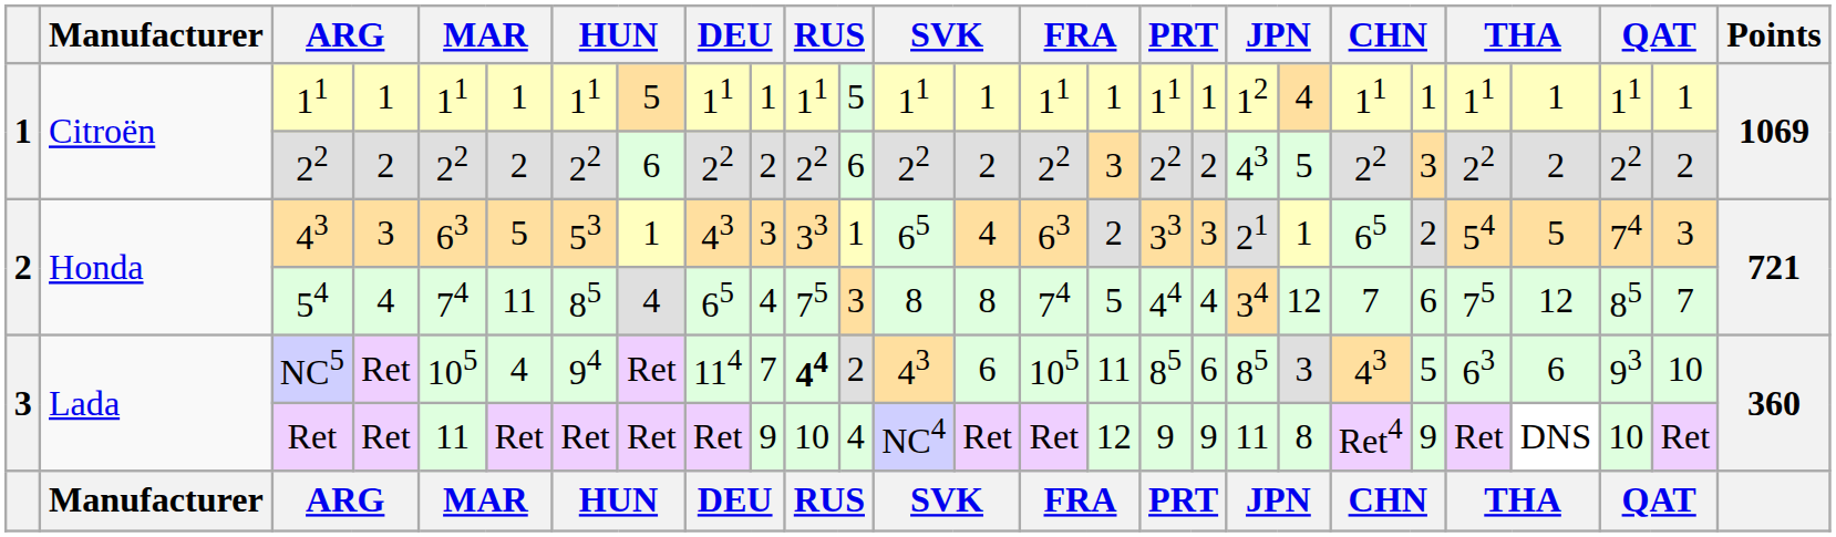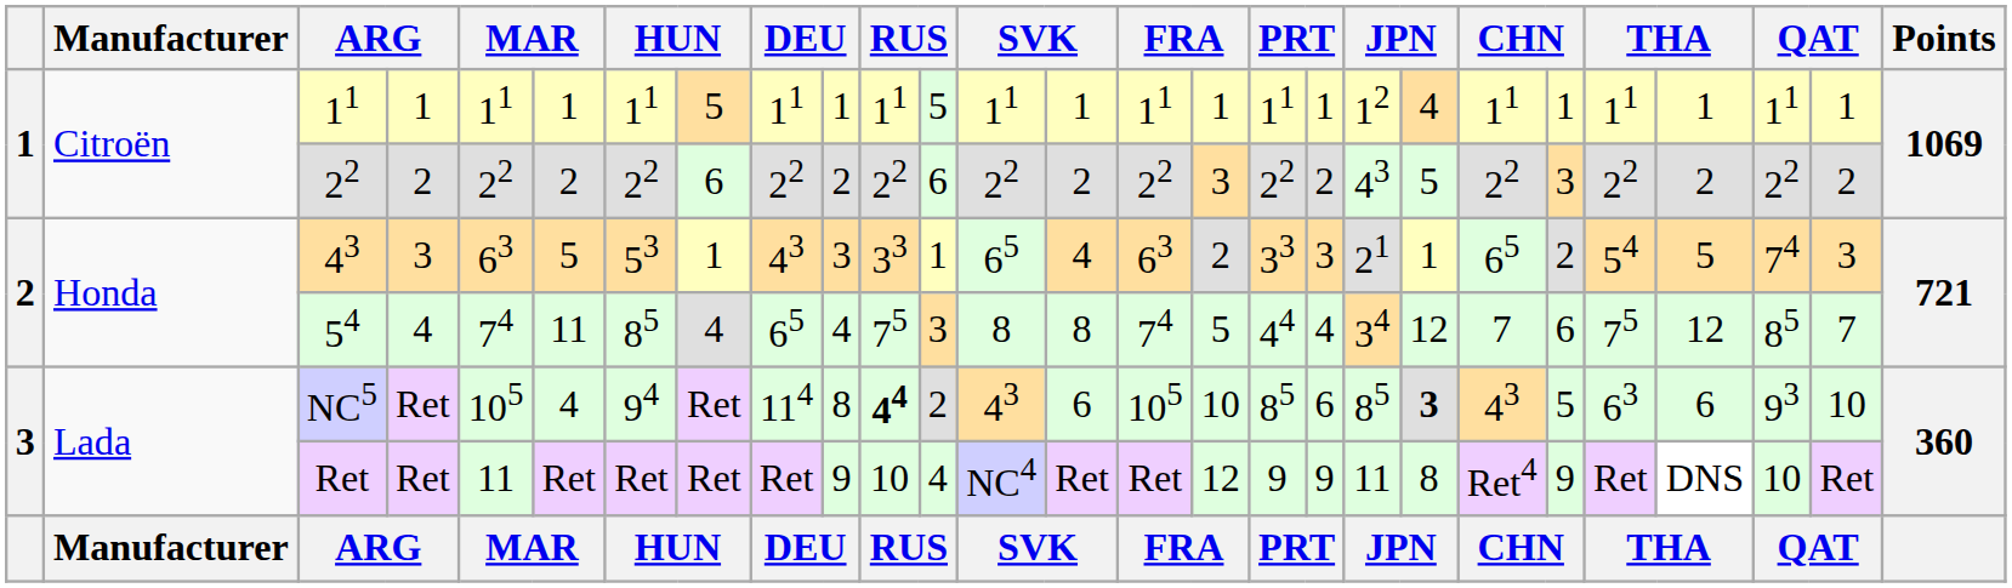 <table align=left| class="wikitable" style="font-size: 85%; text-align: center">
 <tr valign="top">
 <th valign=middle></th>
 <th valign=middle>Manufacturer</th>
 <th colspan=2><a href='#'>ARG</a><br></th>
 <th colspan=2><a href='#'>MAR</a><br></th>
 <th colspan=2><a href='#'>HUN</a><br></th>
 <th colspan=2><a href='#'>DEU</a><br></th>
 <th colspan=2><a href='#'>RUS</a><br></th>
 <th colspan=2><a href='#'>SVK</a><br></th>
 <th colspan=2><a href='#'>FRA</a><br></th>
 <th colspan=2><a href='#'>PRT</a><br></th>
 <th colspan=2><a href='#'>JPN</a><br></th>
 <th colspan=2><a href='#'>CHN</a><br></th>
 <th colspan=2><a href='#'>THA</a><br></th>
 <th colspan=2><a href='#'>QAT</a><br></th>
 <th valign=middle>Points</th>
 </tr>
 <tr>
 <th rowspan=2>1</th>
 <td align=left rowspan=2> <a href='#'>Citroën</a></td>
 <td style="background:#ffffbf;">1<sup>1</sup></td>
 <td style="background:#ffffbf;">1</td>
 <td style="background:#ffffbf;">1<sup>1</sup></td>
 <td style="background:#ffffbf;">1</td>
 <td style="background:#ffffbf;">1<sup>1</sup></td>
 <td style="background:#ffdf9f;">5</td>
 <td style="background:#ffffbf;">1<sup>1</sup></td>
 <td style="background:#ffffbf;">1</td>
 <td style="background:#ffffbf;">1<sup>1</sup></td>
 <td style="background:#dfffdf;">5</td>
 <td style="background:#ffffbf;">1<sup>1</sup></td>
 <td style="background:#ffffbf;">1</td>
 <td style="background:#ffffbf;">1<sup>1</sup></td>
 <td style="background:#ffffbf;">1</td>
 <td style="background:#ffffbf;">1<sup>1</sup></td>
 <td style="background:#ffffbf;">1</td>
 <td style="background:#ffffbf;">1<sup>2</sup></td>
 <td style="background:#ffdf9f;">4</td>
 <td style="background:#ffffbf;">1<sup>1</sup></td>
 <td style="background:#ffffbf;">1</td>
 <td style="background:#ffffbf;">1<sup>1</sup></td>
 <td style="background:#ffffbf;">1</td>
 <td style="background:#ffffbf;">1<sup>1</sup></td>
 <td style="background:#ffffbf;">1</td>
 <th rowspan=2>1069</th>
 </tr>
 <tr>
 <td style="background:#dfdfdf;">2<sup>2</sup></td>
 <td style="background:#dfdfdf;">2</td>
 <td style="background:#dfdfdf;">2<sup>2</sup></td>
 <td style="background:#dfdfdf;">2</td>
 <td style="background:#dfdfdf;">2<sup>2</sup></td>
 <td style="background:#dfffdf;">6</td>
 <td style="background:#dfdfdf;">2<sup>2</sup></td>
 <td style="background:#dfdfdf;">2</td>
 <td style="background:#dfdfdf;">2<sup>2</sup></td>
 <td style="background:#dfffdf;">6</td>
 <td style="background:#dfdfdf;">2<sup>2</sup></td>
 <td style="background:#dfdfdf;">2</td>
 <td style="background:#dfdfdf;">2<sup>2</sup></td>
 <td style="background:#ffdf9f;">3</td>
 <td style="background:#dfdfdf;">2<sup>2</sup></td>
 <td style="background:#dfdfdf;">2</td>
 <td style="background:#dfffdf;">4<sup>3</sup></td>
 <td style="background:#dfffdf;">5</td>
 <td style="background:#dfdfdf;">2<sup>2</sup></td>
 <td style="background:#ffdf9f;">3</td>
 <td style="background:#dfdfdf;">2<sup>2</sup></td>
 <td style="background:#dfdfdf;">2</td>
 <td style="background:#dfdfdf;">2<sup>2</sup></td>
 <td style="background:#dfdfdf;">2</td>
 </tr>
 <tr>
 <th rowspan=2>2</th>
 <td align=left rowspan=2> <a href='#'>Honda</a></td>
 <td style="background:#ffdf9f;">4<sup>3</sup></td>
 <td style="background:#ffdf9f;">3</td>
 <td style="background:#ffdf9f;">6<sup>3</sup></td>
 <td style="background:#ffdf9f;">5</td>
 <td style="background:#ffdf9f;">5<sup>3</sup></td>
 <td style="background:#ffffbf;">1</td>
 <td style="background:#ffdf9f;">4<sup>3</sup></td>
 <td style="background:#ffdf9f;">3</td>
 <td style="background:#ffdf9f;">3<sup>3</sup></td>
 <td style="background:#ffffbf;">1</td>
 <td style="background:#dfffdf;">6<sup>5</sup></td>
 <td style="background:#ffdf9f;">4</td>
 <td style="background:#ffdf9f;">6<sup>3</sup></td>
 <td style="background:#dfdfdf;">2</td>
 <td style="background:#ffdf9f;">3<sup>3</sup></td>
 <td style="background:#ffdf9f;">3</td>
 <td style="background:#dfdfdf;">2<sup>1</sup></td>
 <td style="background:#ffffbf;">1</td>
 <td style="background:#dfffdf;">6<sup>5</sup></td>
 <td style="background:#dfdfdf;">2</td>
 <td style="background:#ffdf9f;">5<sup>4</sup></td>
 <td style="background:#ffdf9f;">5</td>
 <td style="background:#ffdf9f;">7<sup>4</sup></td>
 <td style="background:#ffdf9f;">3</td>
 <th rowspan=2>721</th>
 </tr>
 <tr>
 <td style="background:#dfffdf;">5<sup>4</sup></td>
 <td style="background:#dfffdf;">4</td>
 <td style="background:#dfffdf;">7<sup>4</sup></td>
 <td style="background:#dfffdf;">11</td>
 <td style="background:#dfffdf;">8<sup>5</sup></td>
 <td style="background:#dfdfdf;">4</td>
 <td style="background:#dfffdf;">6<sup>5</sup></td>
 <td style="background:#dfffdf;">4</td>
 <td style="background:#dfffdf;">7<sup>5</sup></td>
 <td style="background:#ffdf9f;">3</td>
 <td style="background:#dfffdf;">8</td>
 <td style="background:#dfffdf;">8</td>
 <td style="background:#dfffdf;">7<sup>4</sup></td>
 <td style="background:#dfffdf;">5</td>
 <td style="background:#dfffdf;">4<sup>4</sup></td>
 <td style="background:#dfffdf;">4</td>
 <td style="background:#ffdf9f;">3<sup>4</sup></td>
 <td style="background:#dfffdf;">12</td>
 <td style="background:#dfffdf;">7</td>
 <td style="background:#dfffdf;">6</td>
 <td style="background:#dfffdf;">7<sup>5</sup></td>
 <td style="background:#dfffdf;">12</td>
 <td style="background:#dfffdf;">8<sup>5</sup></td>
 <td style="background:#dfffdf;">7</td>
 </tr>
 <tr>
 <th rowspan=2>3</th>
 <td align=left rowspan=2> <a href='#'>Lada</a></td>
 <td style="background:#cfcfff;">NC<sup>5</sup></td>
 <td style="background:#efcfff;">Ret</td>
 <td style="background:#dfffdf;">10<sup>5</sup></td>
 <td style="background:#dfffdf;">4</td>
 <td style="background:#dfffdf;">9<sup>4</sup></td>
 <td style="background:#efcfff;">Ret</td>
 <td style="background:#dfffdf;">11<sup>4</sup></td>
-<td style="background:#dfffdf;">7</td>
+<td style="background:#dfffdf;">8</td>
 <td style="background:#dfffdf;"><strong>4<sup>4</sup></strong></td>
 <td style="background:#dfdfdf;">2</td>
 <td style="background:#ffdf9f;">4<sup>3</sup></td>
 <td style="background:#dfffdf;">6</td>
 <td style="background:#dfffdf;">10<sup>5</sup></td>
-<td style="background:#dfffdf;">11</td>
+<td style="background:#dfffdf;">10</td>
 <td style="background:#dfffdf;">8<sup>5</sup></td>
 <td style="background:#dfffdf;">6</td>
 <td style="background:#dfffdf;">8<sup>5</sup></td>
-<td style="background:#dfdfdf;">3</td>
+<td style="background:#dfdfdf;"><strong>3</strong></td>
 <td style="background:#ffdf9f;">4<sup>3</sup></td>
 <td style="background:#dfffdf;">5</td>
 <td style="background:#dfffdf;">6<sup>3</sup></td>
 <td style="background:#dfffdf;">6</td>
 <td style="background:#dfffdf;">9<sup>3</sup></td>
 <td style="background:#dfffdf;">10</td>
 <th rowspan=2>360</th>
 </tr>
 <tr>
 <td style="background:#efcfff;">Ret</td>
 <td style="background:#efcfff;">Ret</td>
 <td style="background:#dfffdf;">11</td>
 <td style="background:#efcfff;">Ret</td>
 <td style="background:#efcfff;">Ret</td>
 <td style="background:#efcfff;">Ret</td>
 <td style="background:#efcfff;">Ret</td>
 <td style="background:#dfffdf;">9</td>
 <td style="background:#dfffdf;">10</td>
 <td style="background:#dfffdf;">4</td>
 <td style="background:#cfcfff;">NC<sup>4</sup></td>
 <td style="background:#efcfff;">Ret</td>
 <td style="background:#efcfff;">Ret</td>
 <td style="background:#dfffdf;">12</td>
 <td style="background:#dfffdf;">9</td>
 <td style="background:#dfffdf;">9</td>
 <td style="background:#dfffdf;">11</td>
 <td style="background:#dfffdf;">8</td>
 <td style="background:#efcfff;">Ret<sup>4</sup></td>
 <td style="background:#dfffdf;">9</td>
 <td style="background:#efcfff;">Ret</td>
 <td style="background:#ffffff;">DNS</td>
 <td style="background:#dfffdf;">10</td>
 <td style="background:#efcfff;">Ret</td>
 </tr>
 <tr valign="top">
 <th valign=middle></th>
 <th valign=middle>Manufacturer</th>
 <th colspan=2><a href='#'>ARG</a><br></th>
 <th colspan=2><a href='#'>MAR</a><br></th>
 <th colspan=2><a href='#'>HUN</a><br></th>
 <th colspan=2><a href='#'>DEU</a><br></th>
 <th colspan=2><a href='#'>RUS</a><br></th>
 <th colspan=2><a href='#'>SVK</a><br></th>
 <th colspan=2><a href='#'>FRA</a><br></th>
 <th colspan=2><a href='#'>PRT</a><br></th>
 <th colspan=2><a href='#'>JPN</a><br></th>
 <th colspan=2><a href='#'>CHN</a><br></th>
 <th colspan=2><a href='#'>THA</a><br></th>
 <th colspan=2><a href='#'>QAT</a><br></th>
 <th valign=middle>  </th>
 </tr>
 </table>
